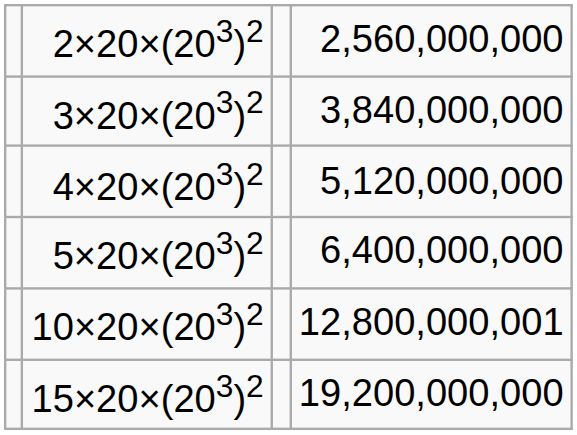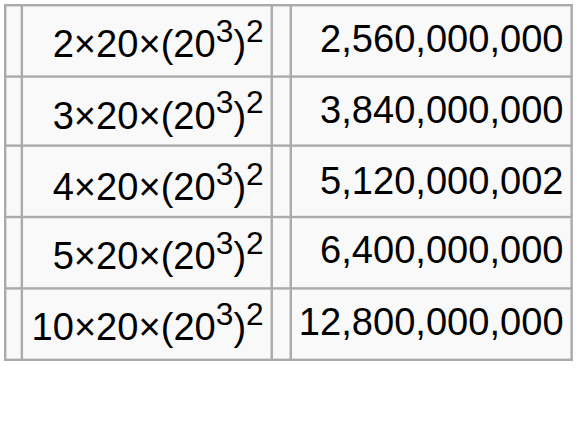 <table class=wikitable style="text-align:right;">
 <tr>
 <td align=left></td>
 <td>2×20×(20<sup>3</sup>)<sup>2</sup></td>
 <td></td>
 <td>2,560,000,000</td>
 </tr>
 <tr>
 <td align=left></td>
 <td>3×20×(20<sup>3</sup>)<sup>2</sup></td>
 <td></td>
 <td>3,840,000,000</td>
 </tr>
 <tr>
 <td align=left></td>
 <td>4×20×(20<sup>3</sup>)<sup>2</sup></td>
 <td></td>
-<td>5,120,000,000</td>
+<td>5,120,000,002</td>
 </tr>
 <tr>
 <td align=left></td>
 <td>5×20×(20<sup>3</sup>)<sup>2</sup></td>
 <td></td>
 <td>6,400,000,000</td>
 </tr>
 <tr>
 <td align=left></td>
 <td>10×20×(20<sup>3</sup>)<sup>2</sup></td>
 <td></td>
-<td>12,800,000,001</td>
-</tr>
-<tr>
-<td align=left></td>
-<td>15×20×(20<sup>3</sup>)<sup>2</sup></td>
-<td></td>
-<td>19,200,000,000</td>
+<td>12,800,000,000</td>
 </tr>
 </table>
